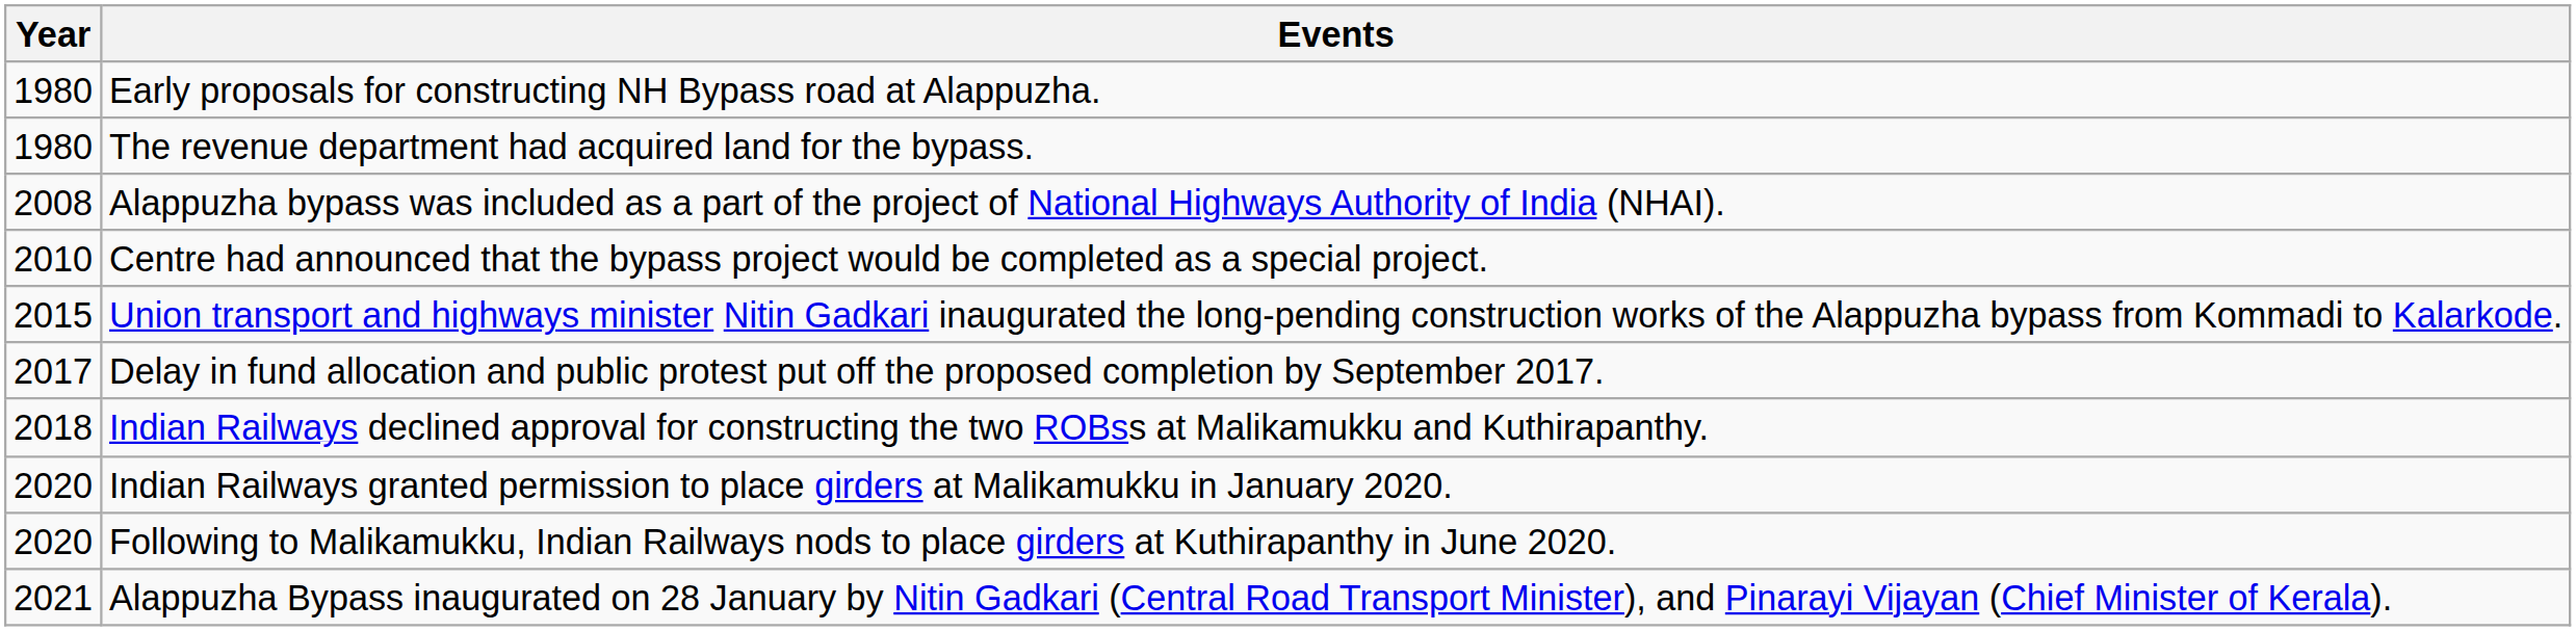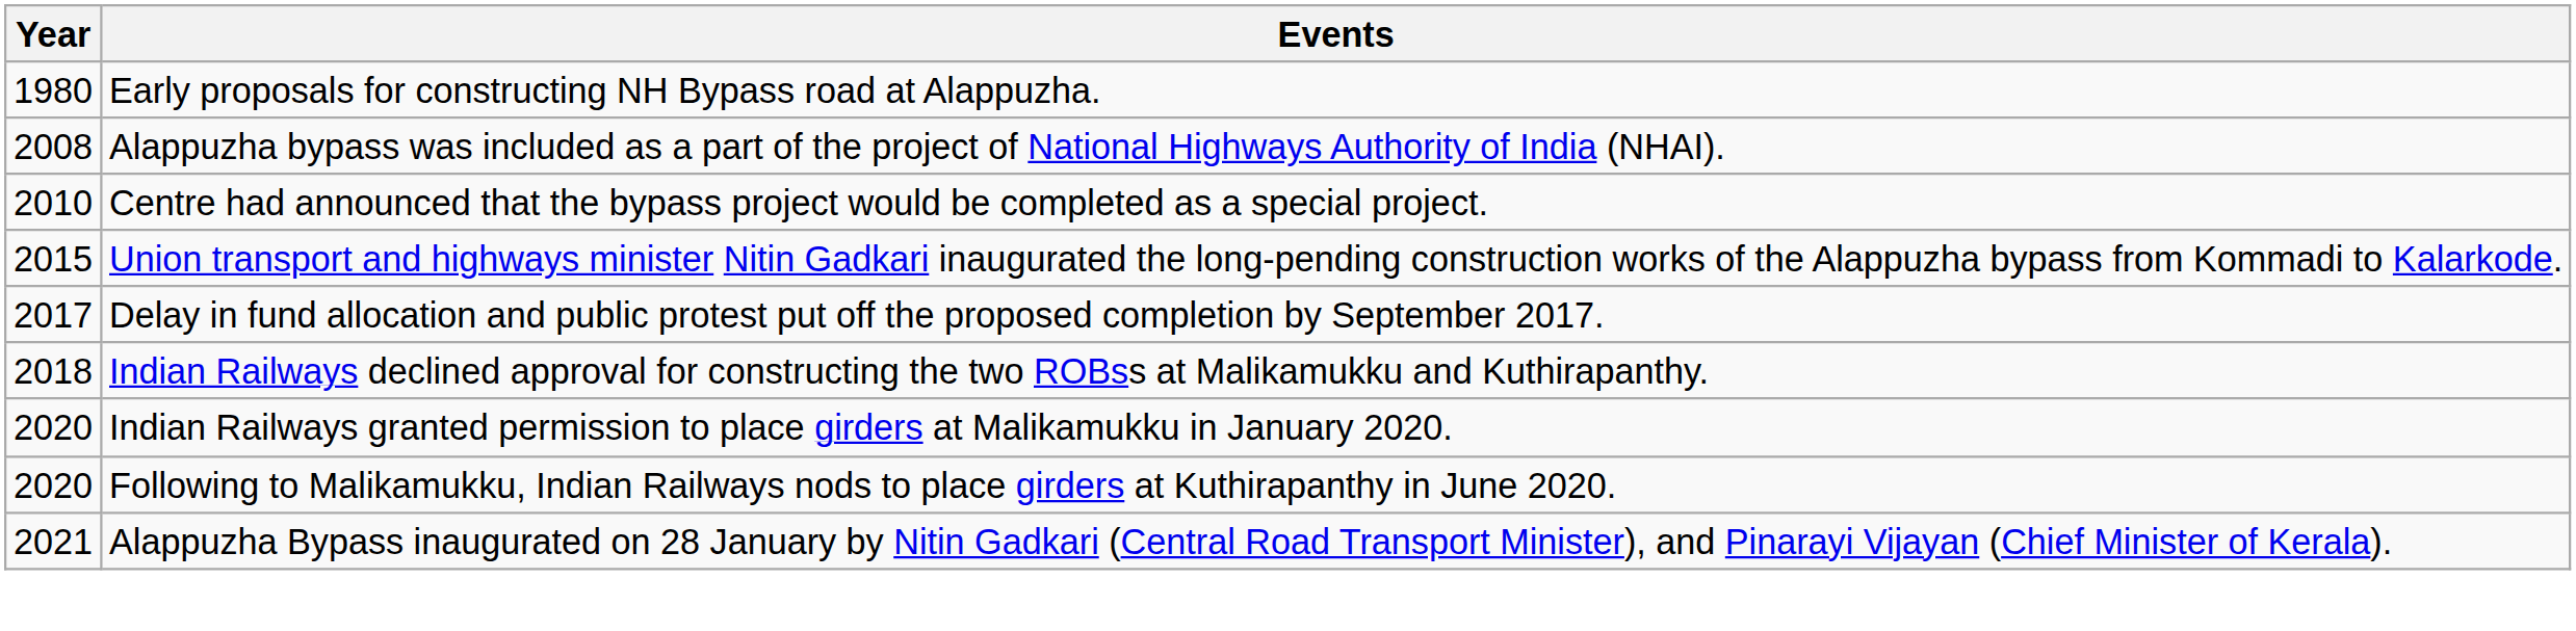 <table class="wikitable" style="font-size: 95%;">
 <tr>
 <th>Year</th>
 <th>Events</th>
 </tr>
 <tr>
 <td>1980</td>
 <td>Early proposals for constructing NH Bypass road at Alappuzha.</td>
-</tr>
-<tr>
-<td>1980</td>
-<td>The revenue department had acquired land for the bypass.</td>
 </tr>
 <tr>
 <td>2008</td>
 <td>Alappuzha bypass was included as a part of the project of <a href='#'>National Highways Authority of India</a> (NHAI).</td>
 </tr>
 <tr>
 <td>2010</td>
 <td>Centre had announced that the bypass project would be completed as a special project.</td>
 </tr>
 <tr>
 <td>2015</td>
 <td><a href='#'>Union transport and highways minister</a> <a href='#'>Nitin Gadkari</a> inaugurated the long-pending construction works of the Alappuzha bypass from Kommadi to <a href='#'>Kalarkode</a>.</td>
 </tr>
 <tr>
 <td>2017</td>
 <td>Delay in fund allocation and public protest put off the proposed completion by September 2017.</td>
 </tr>
 <tr>
 <td>2018</td>
 <td><a href='#'>Indian Railways</a> declined approval for constructing the two <a href='#'>ROBs</a>s at Malikamukku and Kuthirapanthy.</td>
 </tr>
 <tr>
 <td>2020</td>
 <td>Indian Railways granted permission to place <a href='#'>girders</a> at Malikamukku in January 2020.</td>
 </tr>
 <tr>
 <td>2020</td>
 <td>Following to Malikamukku, Indian Railways nods to place <a href='#'>girders</a> at Kuthirapanthy in June 2020.</td>
 </tr>
 <tr>
 <td>2021</td>
 <td>Alappuzha Bypass inaugurated on 28 January by <a href='#'>Nitin Gadkari</a> (<a href='#'>Central Road Transport Minister</a>), and <a href='#'>Pinarayi Vijayan</a> (<a href='#'>Chief Minister of Kerala</a>).</td>
 </tr>
 </table>
